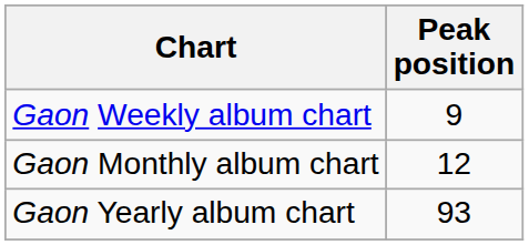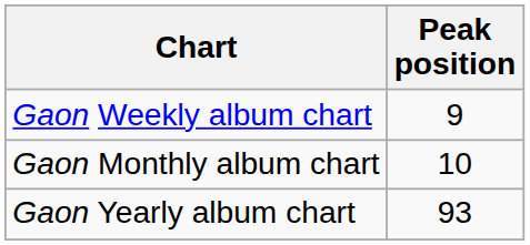 <table class="wikitable sortable">
 <tr>
 <th>Chart</th>
 <th>Peak <br> position</th>
 </tr>
 <tr>
 <td><em><a href='#'>Gaon</a></em> <a href='#'>Weekly album chart</a></td>
 <td align=center>9</td>
 </tr>
 <tr>
 <td><em>Gaon</em> Monthly album chart</td>
-<td align=center>12</td>
+<td align=center>10</td>
 </tr>
 <tr>
 <td><em>Gaon</em> Yearly album chart</td>
 <td align="center">93</td>
 </tr>
 </table>
